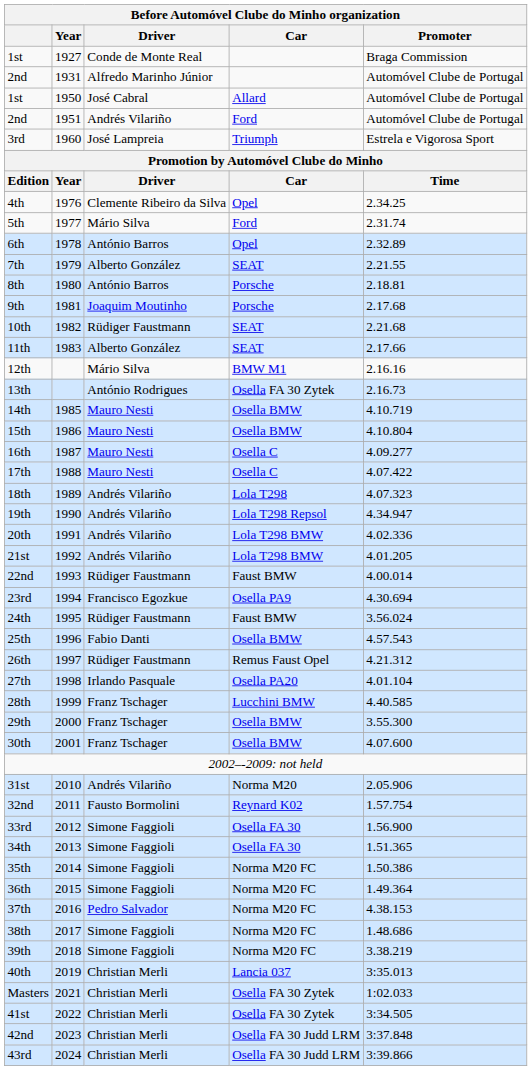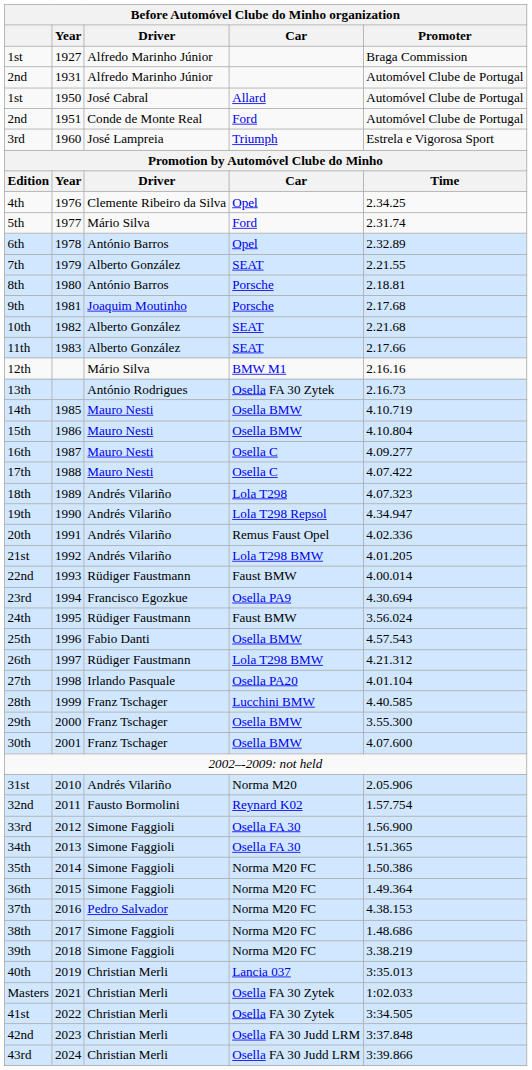 <table class="wikitable">
 <tr>
 <th colspan="5" style="text-align:center;"><strong>Before Automóvel Clube do Minho organization</strong></th>
 </tr>
 <tr>
 <th></th>
 <th>Year</th>
 <th>Driver</th>
 <th>Car</th>
 <th>Promoter</th>
 </tr>
 <tr>
 <td>1st</td>
 <td>1927</td>
-<td> Conde de Monte Real</td>
+<td> Alfredo Marinho Júnior</td>
 <td></td>
 <td>Braga Commission</td>
 </tr>
 <tr>
 <td>2nd</td>
 <td>1931</td>
 <td> Alfredo Marinho Júnior</td>
 <td></td>
 <td>Automóvel Clube de Portugal</td>
 </tr>
 <tr>
 <td>1st</td>
 <td>1950</td>
 <td> José Cabral</td>
 <td><a href='#'>Allard</a></td>
 <td>Automóvel Clube de Portugal</td>
 </tr>
 <tr>
 <td>2nd</td>
 <td>1951</td>
-<td> Andrés Vilariño</td>
+<td> Conde de Monte Real</td>
 <td><a href='#'>Ford</a></td>
 <td>Automóvel Clube de Portugal</td>
 </tr>
 <tr>
 <td>3rd</td>
 <td>1960</td>
 <td> José Lampreia</td>
 <td><a href='#'>Triumph</a></td>
 <td>Estrela e Vigorosa Sport</td>
 </tr>
 <tr>
 <th colspan="5" style="text-align:center;"><strong>Promotion by Automóvel Clube do Minho</strong></th>
 </tr>
 <tr>
 <th>Edition</th>
 <th>Year</th>
 <th>Driver</th>
 <th>Car</th>
 <th>Time</th>
 </tr>
 <tr>
 <td>4th</td>
 <td>1976</td>
 <td> Clemente Ribeiro da Silva</td>
 <td><a href='#'>Opel</a></td>
 <td>2.34.25</td>
 </tr>
 <tr>
 <td>5th</td>
 <td>1977</td>
 <td> Mário Silva</td>
 <td><a href='#'>Ford</a></td>
 <td>2.31.74</td>
 </tr>
 <tr style="background:#d0e7ff;">
 <td>6th</td>
 <td>1978</td>
 <td> António Barros</td>
 <td><a href='#'>Opel</a></td>
 <td>2.32.89</td>
 </tr>
 <tr style="background:#d0e7ff;">
 <td>7th</td>
 <td>1979</td>
 <td> Alberto González</td>
 <td><a href='#'>SEAT</a></td>
 <td>2.21.55</td>
 </tr>
 <tr style="background:#d0e7ff;">
 <td>8th</td>
 <td>1980</td>
 <td> António Barros</td>
 <td><a href='#'>Porsche</a></td>
 <td>2.18.81</td>
 </tr>
 <tr style="background:#d0e7ff;">
 <td>9th</td>
 <td>1981</td>
 <td> <a href='#'>Joaquim Moutinho</a></td>
 <td><a href='#'>Porsche</a></td>
 <td>2.17.68</td>
 </tr>
 <tr style="background:#d0e7ff;">
 <td>10th</td>
 <td>1982</td>
-<td> Rüdiger Faustmann</td>
+<td> Alberto González</td>
 <td><a href='#'>SEAT</a></td>
 <td>2.21.68</td>
 </tr>
 <tr style="background:#d0e7ff;">
 <td>11th</td>
 <td>1983</td>
 <td> Alberto González</td>
 <td><a href='#'>SEAT</a></td>
 <td>2.17.66</td>
 </tr>
 <tr>
 <td>12th</td>
 <td></td>
 <td> Mário Silva</td>
 <td><a href='#'>BMW M1</a></td>
 <td>2.16.16</td>
 </tr>
 <tr style="background:#d0e7ff;">
 <td>13th</td>
 <td></td>
 <td> António Rodrigues</td>
 <td><a href='#'>Osella</a> FA 30 Zytek</td>
 <td>2.16.73</td>
 </tr>
 <tr style="background:#d0e7ff;">
 <td>14th</td>
 <td>1985</td>
 <td> <a href='#'>Mauro Nesti</a></td>
 <td><a href='#'>Osella BMW</a></td>
 <td>4.10.719</td>
 </tr>
 <tr style="background:#d0e7ff;">
 <td>15th</td>
 <td>1986</td>
 <td> <a href='#'>Mauro Nesti</a></td>
 <td><a href='#'>Osella BMW</a></td>
 <td>4.10.804</td>
 </tr>
 <tr style="background:#d0e7ff;">
 <td>16th</td>
 <td>1987</td>
 <td> <a href='#'>Mauro Nesti</a></td>
 <td><a href='#'>Osella C</a></td>
 <td>4.09.277</td>
 </tr>
 <tr style="background:#d0e7ff;">
 <td>17th</td>
 <td>1988</td>
 <td> <a href='#'>Mauro Nesti</a></td>
 <td><a href='#'>Osella C</a></td>
 <td>4.07.422</td>
 </tr>
 <tr style="background:#d0e7ff;">
 <td>18th</td>
 <td>1989</td>
 <td> Andrés Vilariño</td>
 <td><a href='#'>Lola T298</a></td>
 <td>4.07.323</td>
 </tr>
 <tr style="background:#d0e7ff;">
 <td>19th</td>
 <td>1990</td>
 <td> Andrés Vilariño</td>
 <td><a href='#'>Lola T298 Repsol</a></td>
 <td>4.34.947</td>
 </tr>
 <tr style="background:#d0e7ff;">
 <td>20th</td>
 <td>1991</td>
 <td> Andrés Vilariño</td>
-<td><a href='#'>Lola T298 BMW</a></td>
+<td>Remus Faust Opel</td>
 <td>4.02.336</td>
 </tr>
 <tr style="background:#d0e7ff;">
 <td>21st</td>
 <td>1992</td>
 <td> Andrés Vilariño</td>
 <td><a href='#'>Lola T298 BMW</a></td>
 <td>4.01.205</td>
 </tr>
 <tr style="background:#d0e7ff;">
 <td>22nd</td>
 <td>1993</td>
 <td> Rüdiger Faustmann</td>
 <td>Faust BMW</td>
 <td>4.00.014</td>
 </tr>
 <tr style="background:#d0e7ff;">
 <td>23rd</td>
 <td>1994</td>
 <td> Francisco Egozkue</td>
 <td><a href='#'>Osella PA9</a></td>
 <td>4.30.694</td>
 </tr>
 <tr style="background:#d0e7ff;">
 <td>24th</td>
 <td>1995</td>
 <td> Rüdiger Faustmann</td>
 <td>Faust BMW</td>
 <td>3.56.024</td>
 </tr>
 <tr style="background:#d0e7ff;">
 <td>25th</td>
 <td>1996</td>
 <td> Fabio Danti</td>
 <td><a href='#'>Osella BMW</a></td>
 <td>4.57.543</td>
 </tr>
 <tr style="background:#d0e7ff;">
 <td>26th</td>
 <td>1997</td>
 <td> Rüdiger Faustmann</td>
-<td>Remus Faust Opel</td>
+<td><a href='#'>Lola T298 BMW</a></td>
 <td>4.21.312</td>
 </tr>
 <tr style="background:#d0e7ff;">
 <td>27th</td>
 <td>1998</td>
 <td> Irlando Pasquale</td>
 <td><a href='#'>Osella PA20</a></td>
 <td>4.01.104</td>
 </tr>
 <tr style="background:#d0e7ff;">
 <td>28th</td>
 <td>1999</td>
 <td> Franz Tschager</td>
 <td><a href='#'>Lucchini BMW</a></td>
 <td>4.40.585</td>
 </tr>
 <tr style="background:#d0e7ff;">
 <td>29th</td>
 <td>2000</td>
 <td> Franz Tschager</td>
 <td><a href='#'>Osella BMW</a></td>
 <td>3.55.300</td>
 </tr>
 <tr style="background:#d0e7ff;">
 <td>30th</td>
 <td>2001</td>
 <td> Franz Tschager</td>
 <td><a href='#'>Osella BMW</a></td>
 <td>4.07.600</td>
 </tr>
 <tr>
 <td colspan="5" style="text-align:center;"><em>2002–-2009: not held</em></td>
 </tr>
 <tr style="background:#d0e7ff;">
 <td>31st</td>
 <td>2010</td>
 <td> Andrés Vilariño</td>
 <td>Norma M20</td>
 <td>2.05.906</td>
 </tr>
 <tr style="background:#d0e7ff;">
 <td>32nd</td>
 <td>2011</td>
 <td> Fausto Bormolini</td>
 <td><a href='#'>Reynard K02</a></td>
 <td>1.57.754</td>
 </tr>
 <tr style="background:#d0e7ff;">
 <td>33rd</td>
 <td>2012</td>
 <td> Simone Faggioli</td>
 <td><a href='#'>Osella FA 30</a></td>
 <td>1.56.900</td>
 </tr>
 <tr style="background:#d0e7ff;">
 <td>34th</td>
 <td>2013</td>
 <td> Simone Faggioli</td>
 <td><a href='#'>Osella FA 30</a></td>
 <td>1.51.365</td>
 </tr>
 <tr style="background:#d0e7ff;">
 <td>35th</td>
 <td>2014</td>
 <td> Simone Faggioli</td>
 <td>Norma M20 FC</td>
 <td>1.50.386</td>
 </tr>
 <tr style="background:#d0e7ff;">
 <td>36th</td>
 <td>2015</td>
 <td> Simone Faggioli</td>
 <td>Norma M20 FC</td>
 <td>1.49.364</td>
 </tr>
 <tr style="background:#d0e7ff;">
 <td>37th</td>
 <td>2016</td>
 <td> <a href='#'>Pedro Salvador</a></td>
 <td>Norma M20 FC</td>
 <td>4.38.153</td>
 </tr>
 <tr style="background:#d0e7ff;">
 <td>38th</td>
 <td>2017</td>
 <td> Simone Faggioli</td>
 <td>Norma M20 FC</td>
 <td>1.48.686</td>
 </tr>
 <tr style="background:#d0e7ff;">
 <td>39th</td>
 <td>2018</td>
 <td> Simone Faggioli</td>
 <td>Norma M20 FC</td>
 <td>3.38.219</td>
 </tr>
 <tr style="background:#d0e7ff;">
 <td>40th</td>
 <td>2019</td>
 <td> Christian Merli</td>
 <td><a href='#'>Lancia 037</a></td>
 <td>3:35.013</td>
 </tr>
 <tr style="background:#d0e7ff;">
 <td>Masters</td>
 <td>2021</td>
 <td> Christian Merli</td>
 <td><a href='#'>Osella</a> FA 30 Zytek</td>
 <td>1:02.033</td>
 </tr>
 <tr style="background:#d0e7ff;">
 <td>41st</td>
 <td>2022</td>
 <td> Christian Merli</td>
 <td><a href='#'>Osella</a> FA 30 Zytek</td>
 <td>3:34.505</td>
 </tr>
 <tr style="background:#d0e7ff;">
 <td>42nd</td>
 <td>2023</td>
 <td> Christian Merli</td>
 <td><a href='#'>Osella</a> FA 30 Judd LRM</td>
 <td>3:37.848</td>
 </tr>
 <tr style="background:#d0e7ff;">
 <td>43rd</td>
 <td>2024</td>
 <td> Christian Merli</td>
 <td><a href='#'>Osella</a> FA 30 Judd LRM</td>
 <td>3:39.866</td>
 </tr>
 </table>
